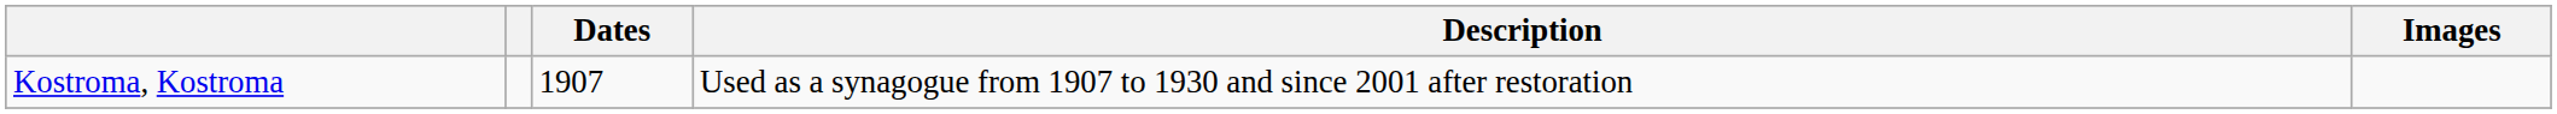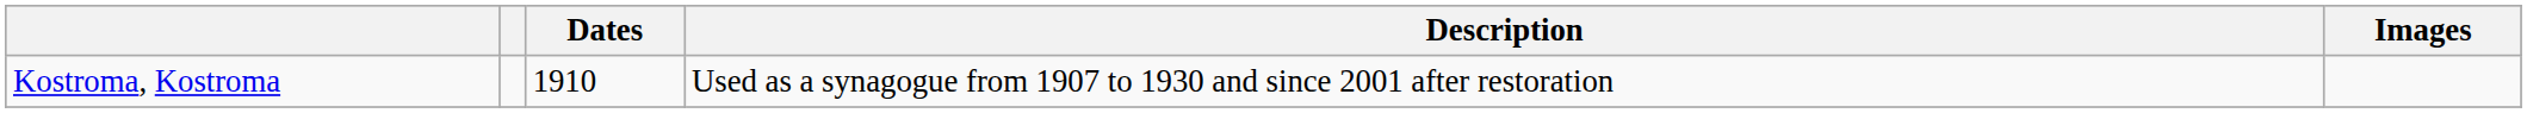 <table class="wikitable sortable"style="border: 1px solid gray; border-collapse: collapse;"width="100%"cellspacing="1"cellpadding="2">
 <tr>
 <th></th>
 <th></th>
 <th>Dates</th>
 <th class="unsortable">Description</th>
 <th class="unsortable">Images</th>
 </tr>
 <tr id="K">
 <td><a href='#'>Kostroma</a>, <a href='#'>Kostroma</a></td>
 <td></td>
-<td>1907</td>
+<td>1910</td>
 <td>Used as a synagogue from 1907 to 1930 and since 2001 after restoration</td>
 <td></td>
 </tr>
 </table>
